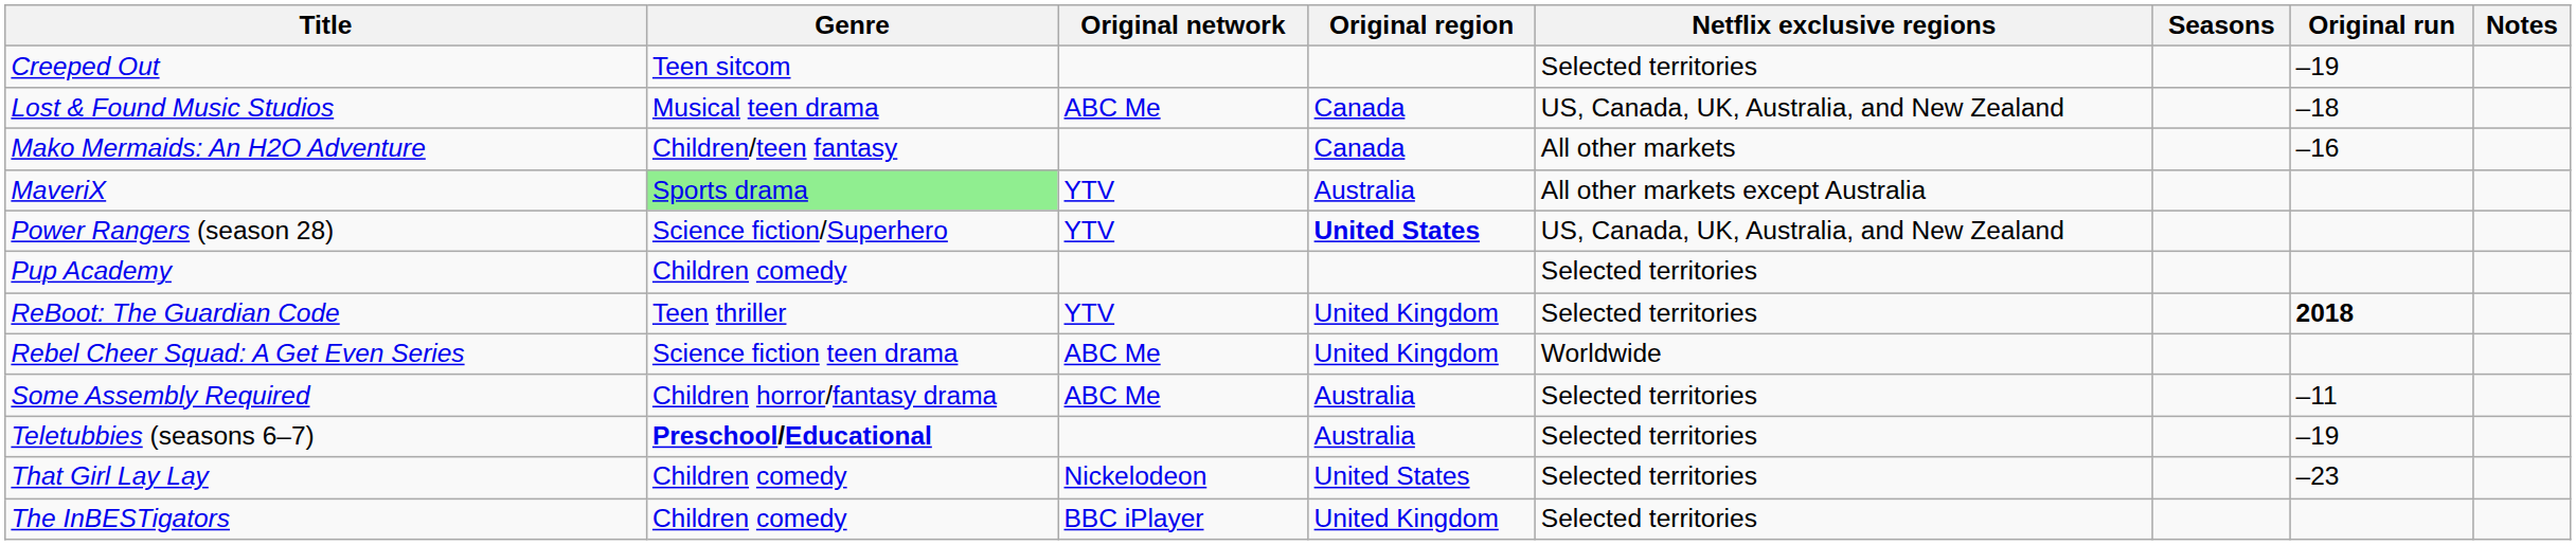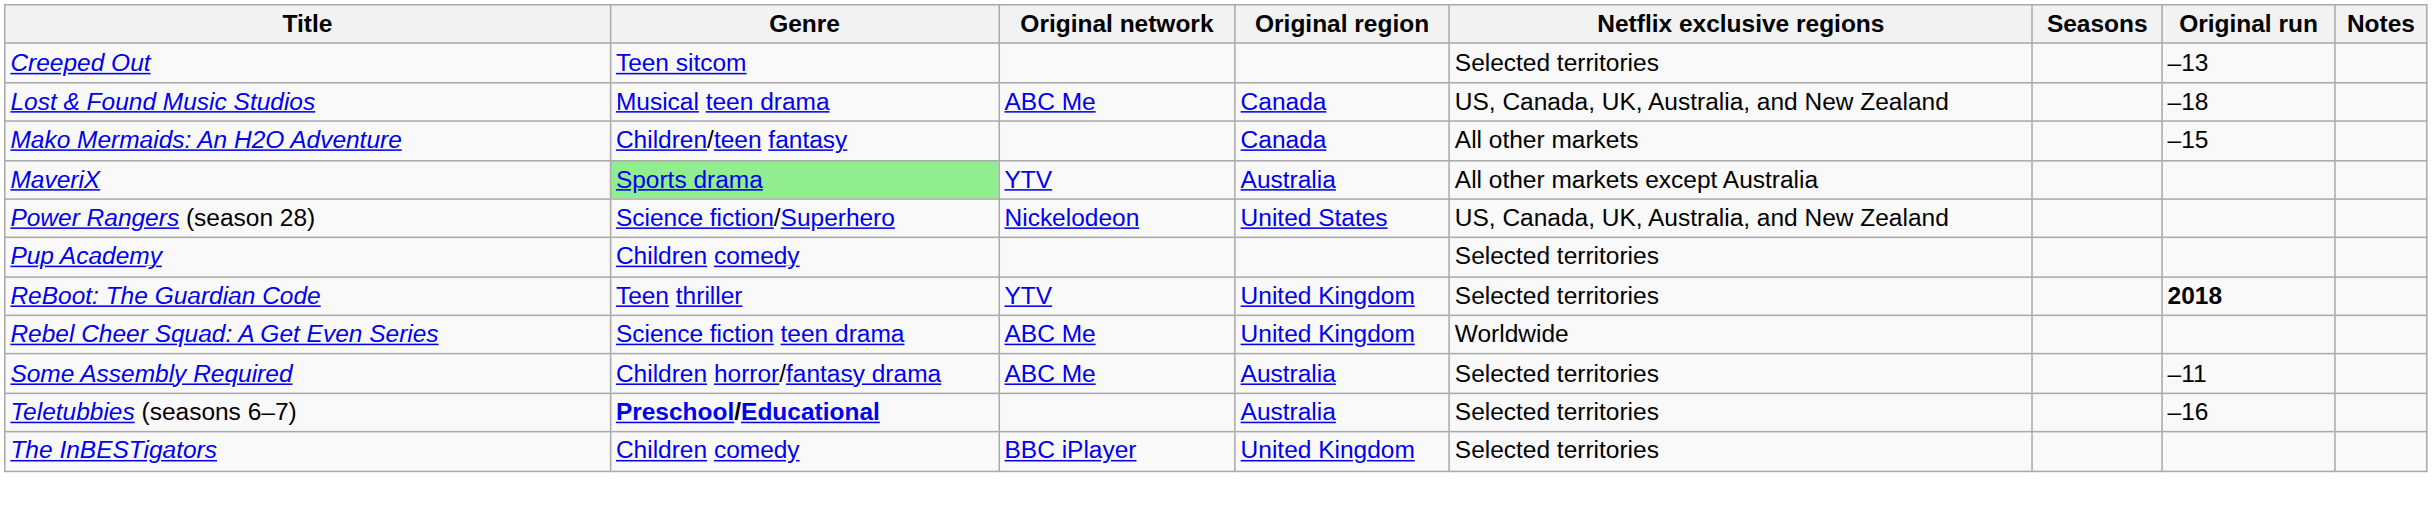 <table class="wikitable sortable" style="width:100%;">
 <tr>
 <th scope="col" style="width:25%;">Title</th>
 <th>Genre</th>
 <th>Original network</th>
 <th>Original region</th>
 <th>Netflix exclusive regions</th>
 <th>Seasons</th>
 <th>Original run</th>
 <th>Notes</th>
 </tr>
 <tr>
 <td><em><a href='#'>Creeped Out</a></em></td>
 <td><a href='#'>Teen sitcom</a></td>
 <td></td>
 <td></td>
 <td>Selected territories</td>
 <td></td>
-<td>–19</td>
+<td>–13</td>
 <td></td>
 </tr>
 <tr>
 <td><em><a href='#'>Lost & Found Music Studios</a></em></td>
 <td><a href='#'>Musical</a> <a href='#'>teen drama</a></td>
 <td><a href='#'>ABC Me</a></td>
 <td><a href='#'>Canada</a></td>
 <td>US, Canada, UK, Australia, and New Zealand</td>
 <td></td>
 <td>–18</td>
 <td></td>
 </tr>
 <tr>
 <td><em><a href='#'>Mako Mermaids: An H2O Adventure</a></em></td>
 <td><a href='#'>Children</a>/<a href='#'>teen</a> <a href='#'>fantasy</a></td>
 <td></td>
 <td><a href='#'>Canada</a></td>
 <td>All other markets</td>
 <td></td>
-<td>–16</td>
+<td>–15</td>
 <td></td>
 </tr>
 <tr>
 <td><em><a href='#'>MaveriX</a></em></td>
 <td style="background: lightgreen;"><a href='#'>Sports drama</a></td>
 <td><a href='#'>YTV</a></td>
 <td><a href='#'>Australia</a></td>
 <td>All other markets except Australia</td>
 <td></td>
 <td></td>
 <td></td>
 </tr>
 <tr>
 <td><em><a href='#'>Power Rangers</a></em> (season 28)</td>
 <td><a href='#'>Science fiction</a>/<a href='#'>Superhero</a></td>
-<td><a href='#'>YTV</a></td>
-<td><strong><a href='#'>United States</a></strong></td>
+<td><a href='#'>Nickelodeon</a></td>
+<td><a href='#'>United States</a></td>
 <td>US, Canada, UK, Australia, and New Zealand</td>
 <td></td>
 <td></td>
 <td></td>
 </tr>
 <tr>
 <td><em><a href='#'>Pup Academy</a></em></td>
 <td><a href='#'>Children</a> <a href='#'>comedy</a></td>
 <td></td>
 <td></td>
 <td>Selected territories</td>
 <td></td>
 <td></td>
 <td></td>
 </tr>
 <tr>
 <td><em><a href='#'>ReBoot: The Guardian Code</a></em></td>
 <td><a href='#'>Teen</a> <a href='#'>thriller</a></td>
 <td><a href='#'>YTV</a></td>
 <td><a href='#'>United Kingdom</a></td>
 <td>Selected territories</td>
 <td></td>
 <td><strong>2018</strong></td>
 <td></td>
 </tr>
 <tr>
 <td><em><a href='#'>Rebel Cheer Squad: A Get Even Series</a></em></td>
 <td><a href='#'>Science fiction</a> <a href='#'>teen drama</a></td>
 <td><a href='#'>ABC Me</a></td>
 <td><a href='#'>United Kingdom</a></td>
 <td>Worldwide</td>
 <td></td>
 <td></td>
 <td></td>
 </tr>
 <tr>
 <td><em><a href='#'>Some Assembly Required</a></em></td>
 <td><a href='#'>Children</a> <a href='#'>horror</a>/<a href='#'>fantasy drama</a></td>
 <td><a href='#'>ABC Me</a></td>
 <td><a href='#'>Australia</a></td>
 <td>Selected territories</td>
 <td></td>
 <td>–11</td>
 <td></td>
 </tr>
 <tr>
 <td><em><a href='#'>Teletubbies</a></em> (seasons 6–7)</td>
 <td><strong><a href='#'>Preschool</a>/<a href='#'>Educational</a></strong></td>
 <td></td>
 <td><a href='#'>Australia</a></td>
 <td>Selected territories</td>
 <td></td>
-<td>–19</td>
-<td></td>
-</tr>
-<tr>
-<td><em><a href='#'>That Girl Lay Lay</a></em></td>
-<td><a href='#'>Children</a> <a href='#'>comedy</a></td>
-<td><a href='#'>Nickelodeon</a></td>
-<td><a href='#'>United States</a></td>
-<td>Selected territories</td>
-<td></td>
-<td>–23</td>
+<td>–16</td>
 <td></td>
 </tr>
 <tr>
 <td><em><a href='#'>The InBESTigators</a></em></td>
 <td><a href='#'>Children</a> <a href='#'>comedy</a></td>
 <td><a href='#'>BBC iPlayer</a></td>
 <td><a href='#'>United Kingdom</a></td>
 <td>Selected territories</td>
 <td></td>
 <td></td>
 <td></td>
 </tr>
 </table>
